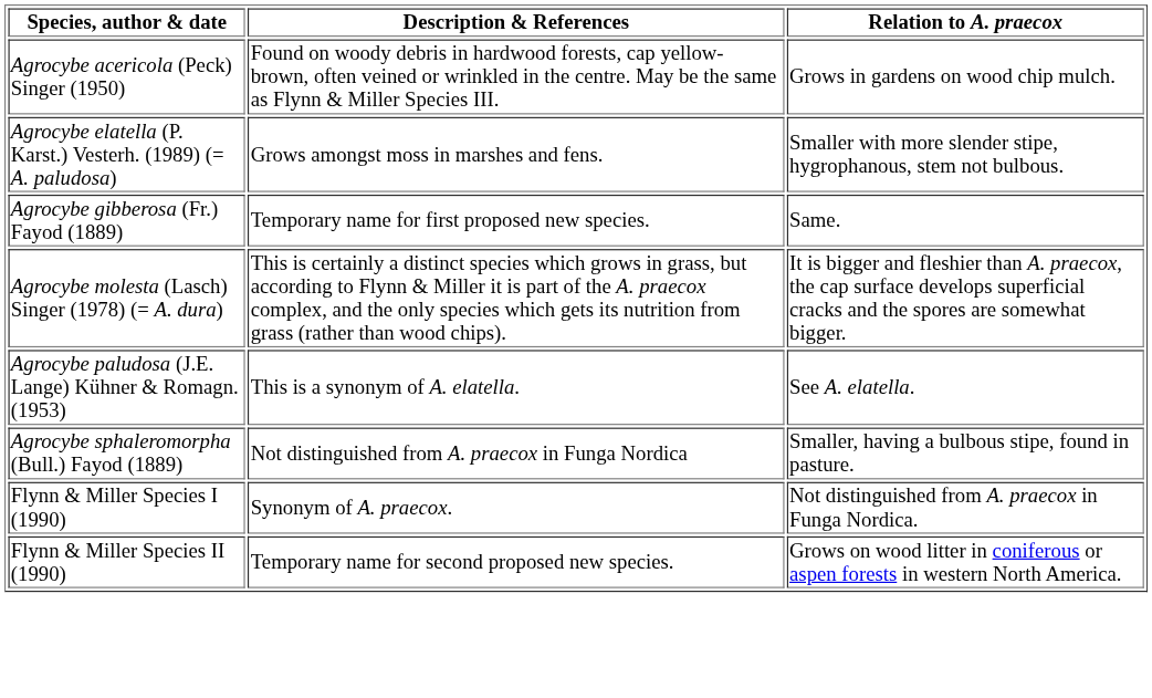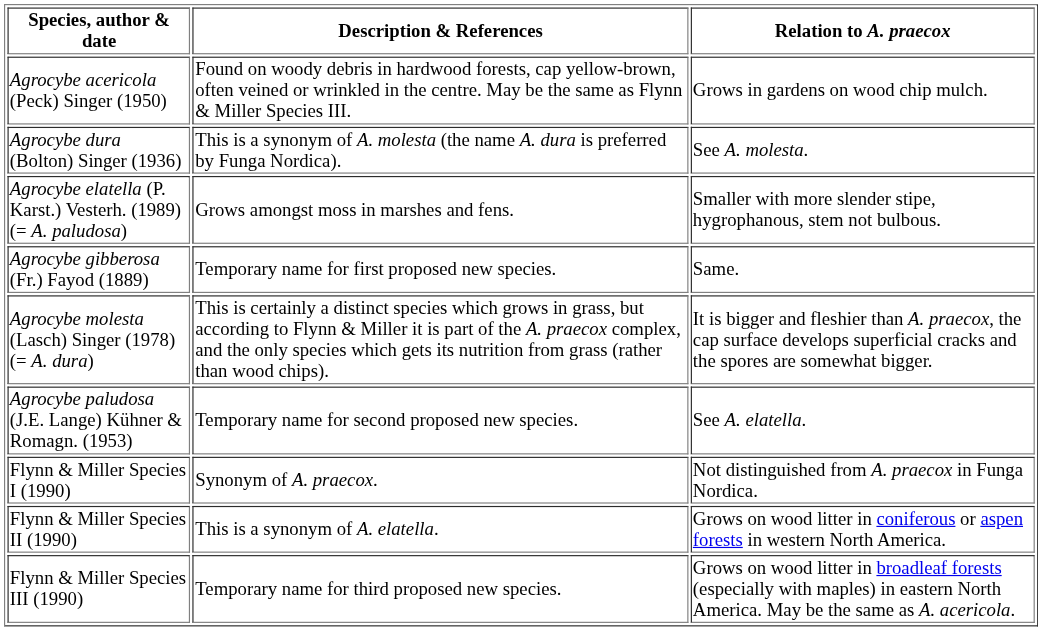 <table border="1">
 <tr>
 <th>Species, author & date</th>
 <th>Description & References</th>
 <th>Relation to <em>A. praecox</em></th>
 </tr>
 <tr>
 <td><em>Agrocybe acericola</em> (Peck) Singer (1950)</td>
 <td>Found on woody debris in hardwood forests, cap yellow-brown, often veined or wrinkled in the centre.  May be the same as Flynn & Miller Species III.</td>
 <td>Grows in gardens on wood chip mulch.</td>
+</tr>
+<tr>
+<td><em>Agrocybe dura</em> (Bolton) Singer (1936)</td>
+<td>This is a synonym of <em>A. molesta</em> (the name <em>A. dura</em> is preferred by Funga Nordica).</td>
+<td>See <em>A. molesta</em>.</td>
 </tr>
 <tr>
 <td><em>Agrocybe elatella</em> (P. Karst.) Vesterh. (1989) (= <em>A. paludosa</em>)</td>
 <td>Grows amongst moss in marshes and fens.</td>
 <td>Smaller with more slender stipe, hygrophanous, stem not bulbous.</td>
 </tr>
 <tr>
 <td><em>Agrocybe gibberosa</em> (Fr.) Fayod (1889)</td>
 <td>Temporary name for first proposed new species.</td>
 <td>Same.</td>
 </tr>
 <tr>
 <td><em>Agrocybe molesta</em> (Lasch) Singer (1978) (= <em>A. dura</em>)</td>
 <td>This is certainly a distinct species which grows in grass, but according to Flynn & Miller it is part of the <em>A. praecox</em> complex, and the only species which gets its nutrition from grass (rather than wood chips).</td>
 <td>It is bigger and fleshier than <em>A. praecox</em>, the cap surface develops superficial cracks and the spores are somewhat bigger.</td>
 </tr>
 <tr>
 <td><em>Agrocybe paludosa</em> (J.E. Lange) Kühner & Romagn. (1953)</td>
-<td>This is a synonym of <em>A. elatella</em>.</td>
+<td>Temporary name for second proposed new species.</td>
 <td>See <em>A. elatella</em>.</td>
-</tr>
-<tr>
-<td><em>Agrocybe sphaleromorpha</em> (Bull.) Fayod (1889)</td>
-<td>Not distinguished from <em>A. praecox</em> in Funga Nordica</td>
-<td>Smaller, having a bulbous stipe, found in pasture.</td>
 </tr>
 <tr>
 <td>Flynn & Miller Species I (1990)</td>
 <td>Synonym of <em>A. praecox</em>.</td>
 <td>Not distinguished from <em>A. praecox</em> in Funga Nordica.</td>
 </tr>
 <tr>
 <td>Flynn & Miller Species II (1990)</td>
-<td>Temporary name for second proposed new species.</td>
+<td>This is a synonym of <em>A. elatella</em>.</td>
 <td>Grows on wood litter in <a href='#'>coniferous</a> or <a href='#'>aspen forests</a> in western North America.</td>
 </tr>
+<tr>
+<td>Flynn & Miller Species III (1990)</td>
+<td>Temporary name for third proposed new species.</td>
+<td>Grows on wood litter in <a href='#'>broadleaf forests</a> (especially with maples) in eastern North America.  May be the same as <em>A. acericola</em>.</td>
+</tr>
 </table>
